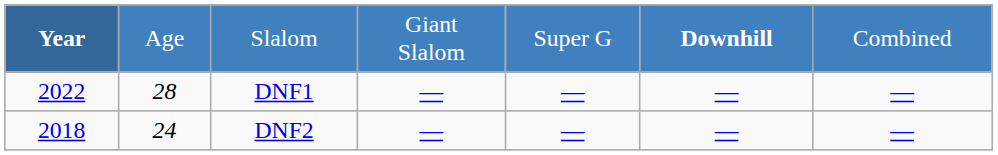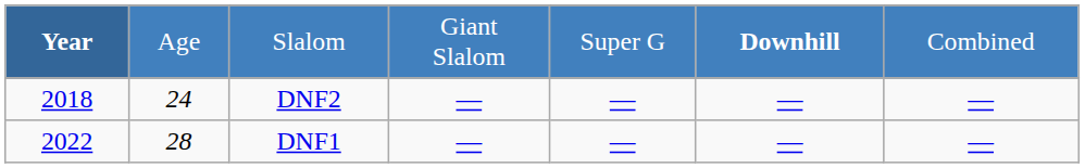 <table class="wikitable" style="font-size:95%; text-align:center; border:grey solid 1px; border-collapse:collapse;" width="40%">
 <tr style="background-color:#369; color:white;">
 <td rowspan="2" colspan="1" width="4%"><strong>Year</strong></td>
 </tr>
 <tr style="background-color:#4180be; color:white;">
 <td width="3%">Age</td>
 <td width="5%">Slalom</td>
 <td width="5%">Giant<br>Slalom</td>
 <td width="5%">Super G</td>
 <td width="5%"><strong>Downhill</strong></td>
 <td width="5%">Combined</td>
 </tr>
 <tr style="background-color:#8CB2D8; color:white;">
 </tr>
 <tr>
+<td><a href='#'>2018</a></td>
+<td><em>24</em></td>
+<td><a href='#'>DNF2</a></td>
+<td><a href='#'>—</a></td>
+<td><a href='#'>—</a></td>
+<td><a href='#'>—</a></td>
+<td><a href='#'>—</a></td>
+</tr>
+<tr>
 <td><a href='#'>2022</a></td>
 <td><em>28</em></td>
 <td><a href='#'>DNF1</a></td>
 <td><a href='#'>—</a></td>
 <td><a href='#'>—</a></td>
 <td><a href='#'>—</a></td>
 <td><a href='#'>—</a></td>
 </tr>
-<tr>
-<td><a href='#'>2018</a></td>
-<td><em>24</em></td>
-<td><a href='#'>DNF2</a></td>
-<td><a href='#'>—</a></td>
-<td><a href='#'>—</a></td>
-<td><a href='#'>—</a></td>
-<td><a href='#'>—</a></td>
-</tr>
 </table>
